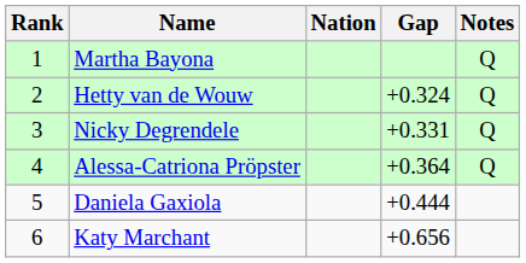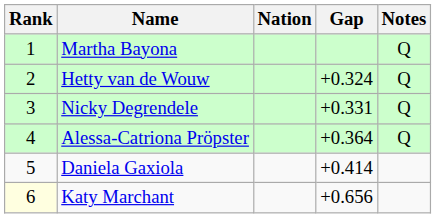 <table class="wikitable sortable" style="text-align:center">
 <tr>
 <th>Rank</th>
 <th>Name</th>
 <th>Nation</th>
 <th>Gap</th>
 <th>Notes</th>
 </tr>
 <tr bgcolor=ccffcc>
 <td>1</td>
 <td align=left><a href='#'>Martha Bayona</a></td>
 <td align=left></td>
 <td></td>
 <td>Q</td>
 </tr>
 <tr bgcolor=ccffcc>
 <td>2</td>
 <td align=left><a href='#'>Hetty van de Wouw</a></td>
 <td align=left></td>
 <td>+0.324</td>
 <td>Q</td>
 </tr>
 <tr bgcolor=ccffcc>
 <td>3</td>
 <td align=left><a href='#'>Nicky Degrendele</a></td>
 <td align=left></td>
 <td>+0.331</td>
 <td>Q</td>
 </tr>
 <tr bgcolor=ccffcc>
 <td>4</td>
 <td align=left><a href='#'>Alessa-Catriona Pröpster</a></td>
 <td align=left></td>
 <td>+0.364</td>
 <td>Q</td>
 </tr>
 <tr>
 <td>5</td>
 <td align=left><a href='#'>Daniela Gaxiola</a></td>
 <td align=left></td>
-<td>+0.444</td>
+<td>+0.414</td>
 <td></td>
 </tr>
 <tr>
-<td>6</td>
+<td style="background: lightyellow;">6</td>
 <td align=left><a href='#'>Katy Marchant</a></td>
 <td align=left></td>
 <td>+0.656</td>
 <td></td>
 </tr>
 </table>
